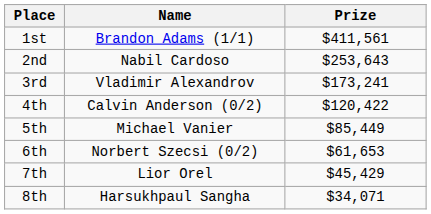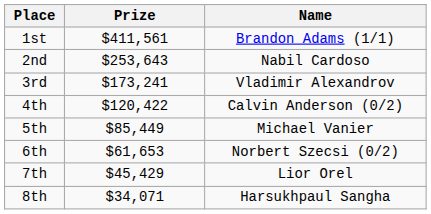 <table class="wikitable">
 <tr>
 <th width="50">Place</th>
+<th width="125">Prize</th>
 <th width="200">Name</th>
-<th width="125">Prize</th>
 </tr>
 <tr>
 <td align = "center">1st</td>
+<td align = "center">$411,561</td>
 <td align = "center"><a href='#'>Brandon Adams</a> (1/1)</td>
-<td align = "center">$411,561</td>
 </tr>
 <tr>
 <td align = "center">2nd</td>
+<td align = "center">$253,643</td>
 <td align = "center">Nabil Cardoso</td>
-<td align = "center">$253,643</td>
 </tr>
 <tr>
 <td align = "center">3rd</td>
+<td align = "center">$173,241</td>
 <td align = "center">Vladimir Alexandrov</td>
-<td align = "center">$173,241</td>
 </tr>
 <tr>
 <td align = "center">4th</td>
+<td align = "center">$120,422</td>
 <td align = "center">Calvin Anderson (0/2)</td>
-<td align = "center">$120,422</td>
 </tr>
 <tr>
 <td align = "center">5th</td>
+<td align = "center">$85,449</td>
 <td align = "center">Michael Vanier</td>
-<td align = "center">$85,449</td>
 </tr>
 <tr>
 <td align = "center">6th</td>
+<td align = "center">$61,653</td>
 <td align = "center">Norbert Szecsi (0/2)</td>
-<td align = "center">$61,653</td>
 </tr>
 <tr>
 <td align = "center">7th</td>
+<td align = "center">$45,429</td>
 <td align = "center">Lior Orel</td>
-<td align = "center">$45,429</td>
 </tr>
 <tr>
 <td align = "center">8th</td>
+<td align = "center">$34,071</td>
 <td align = "center">Harsukhpaul Sangha</td>
-<td align = "center">$34,071</td>
 </tr>
 </table>
